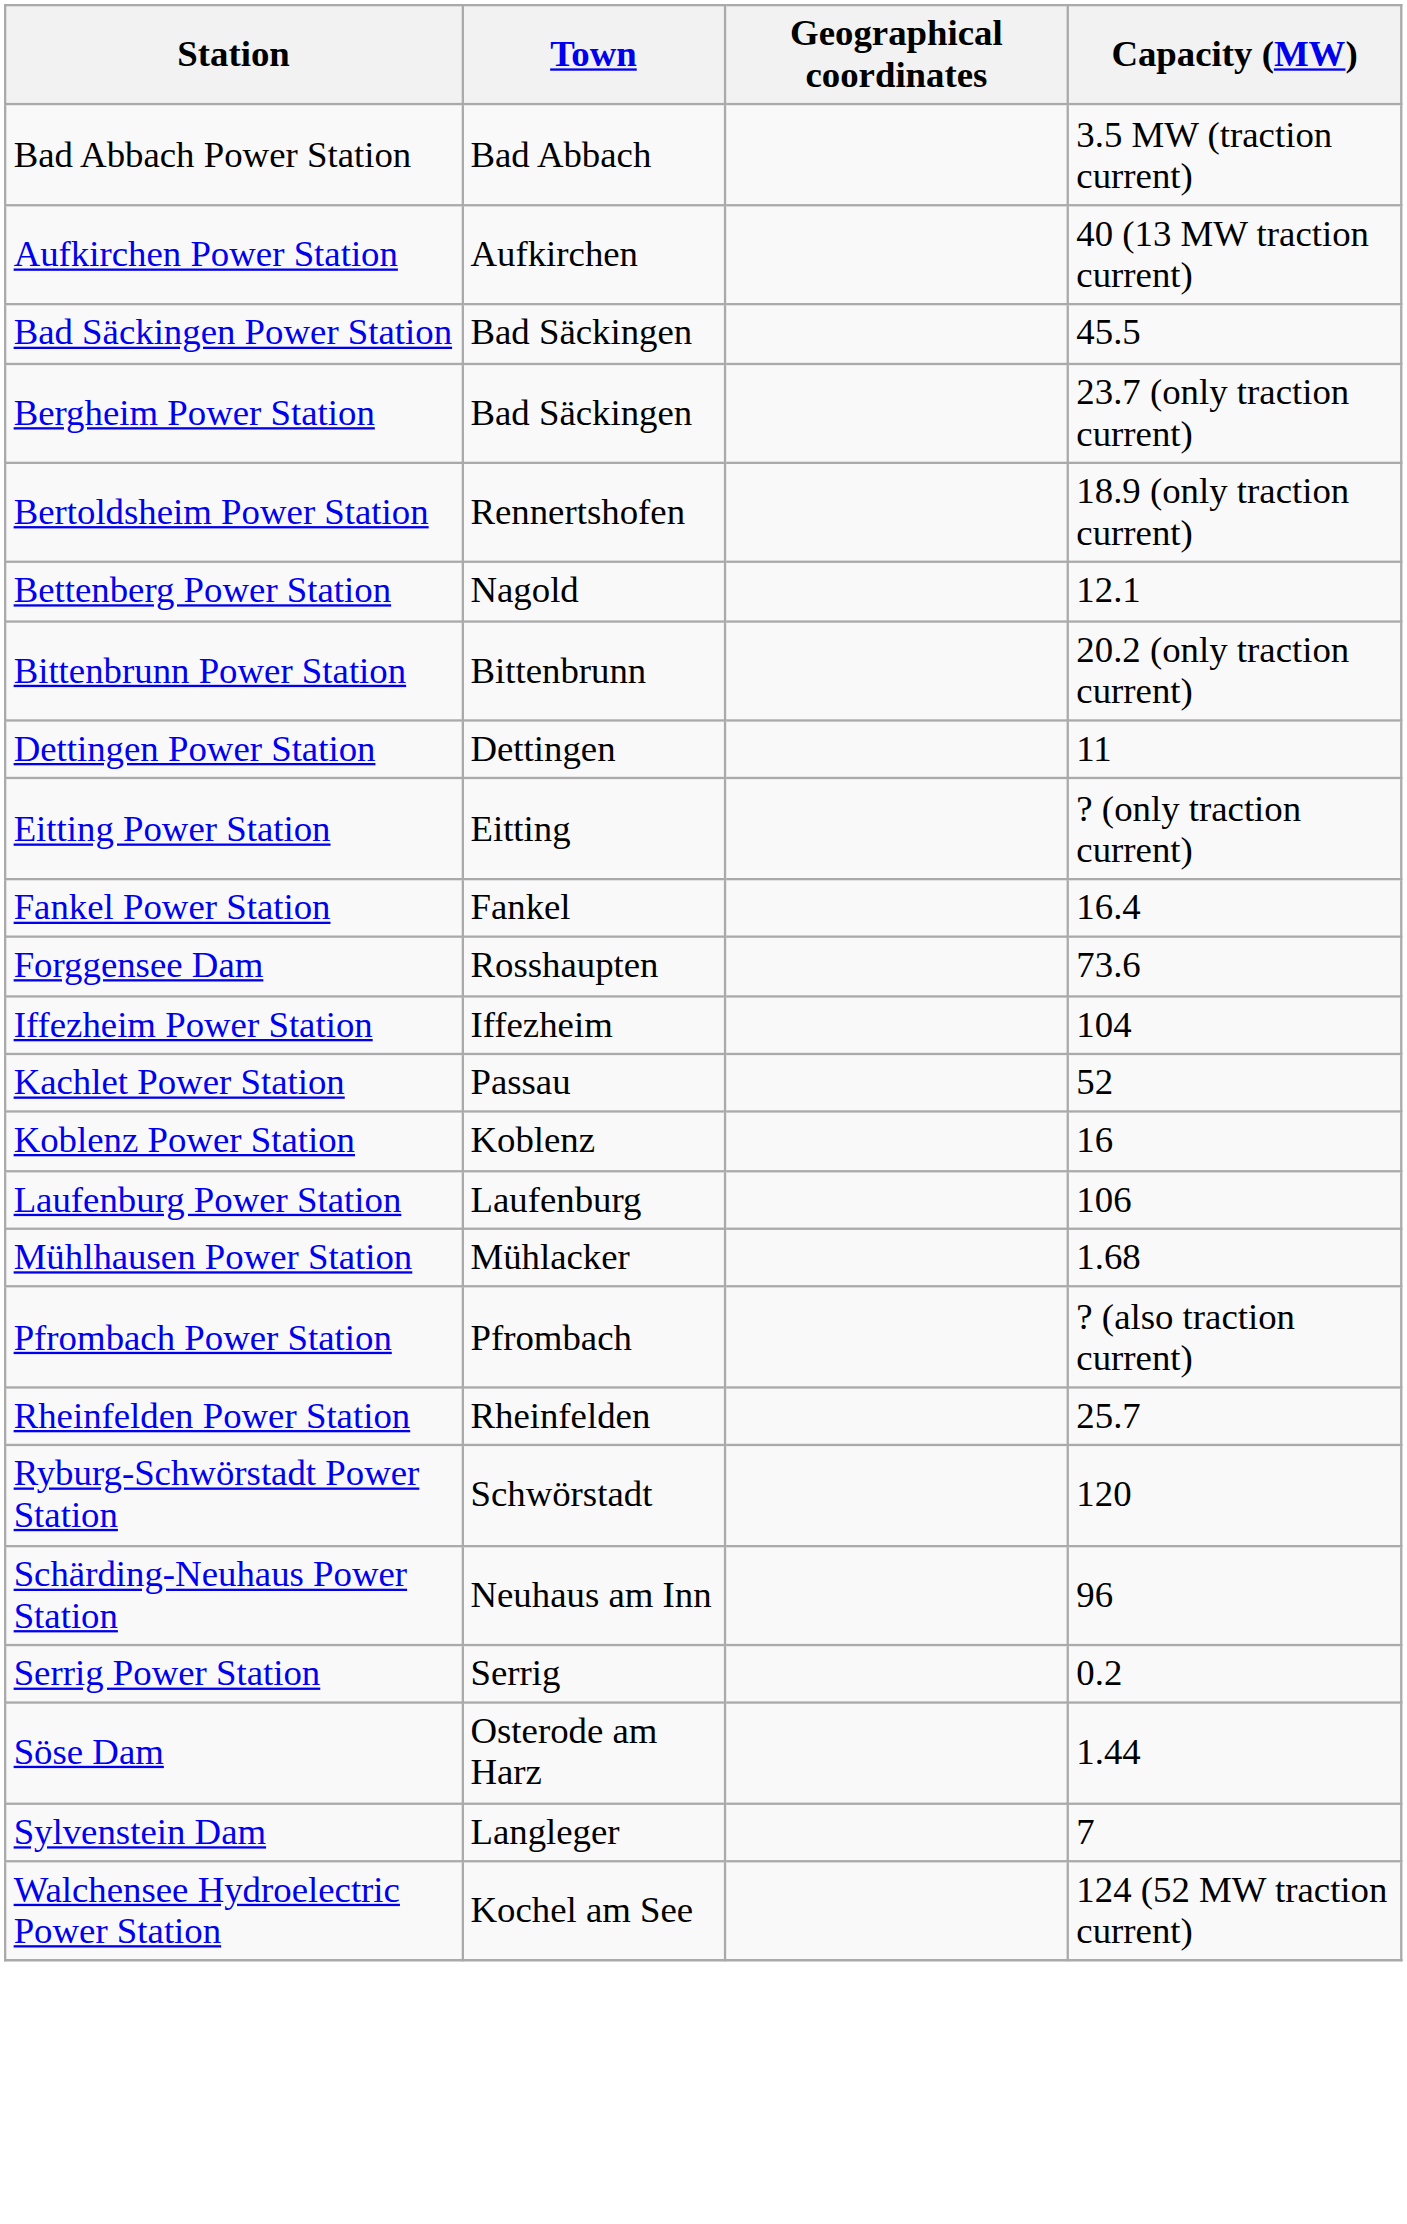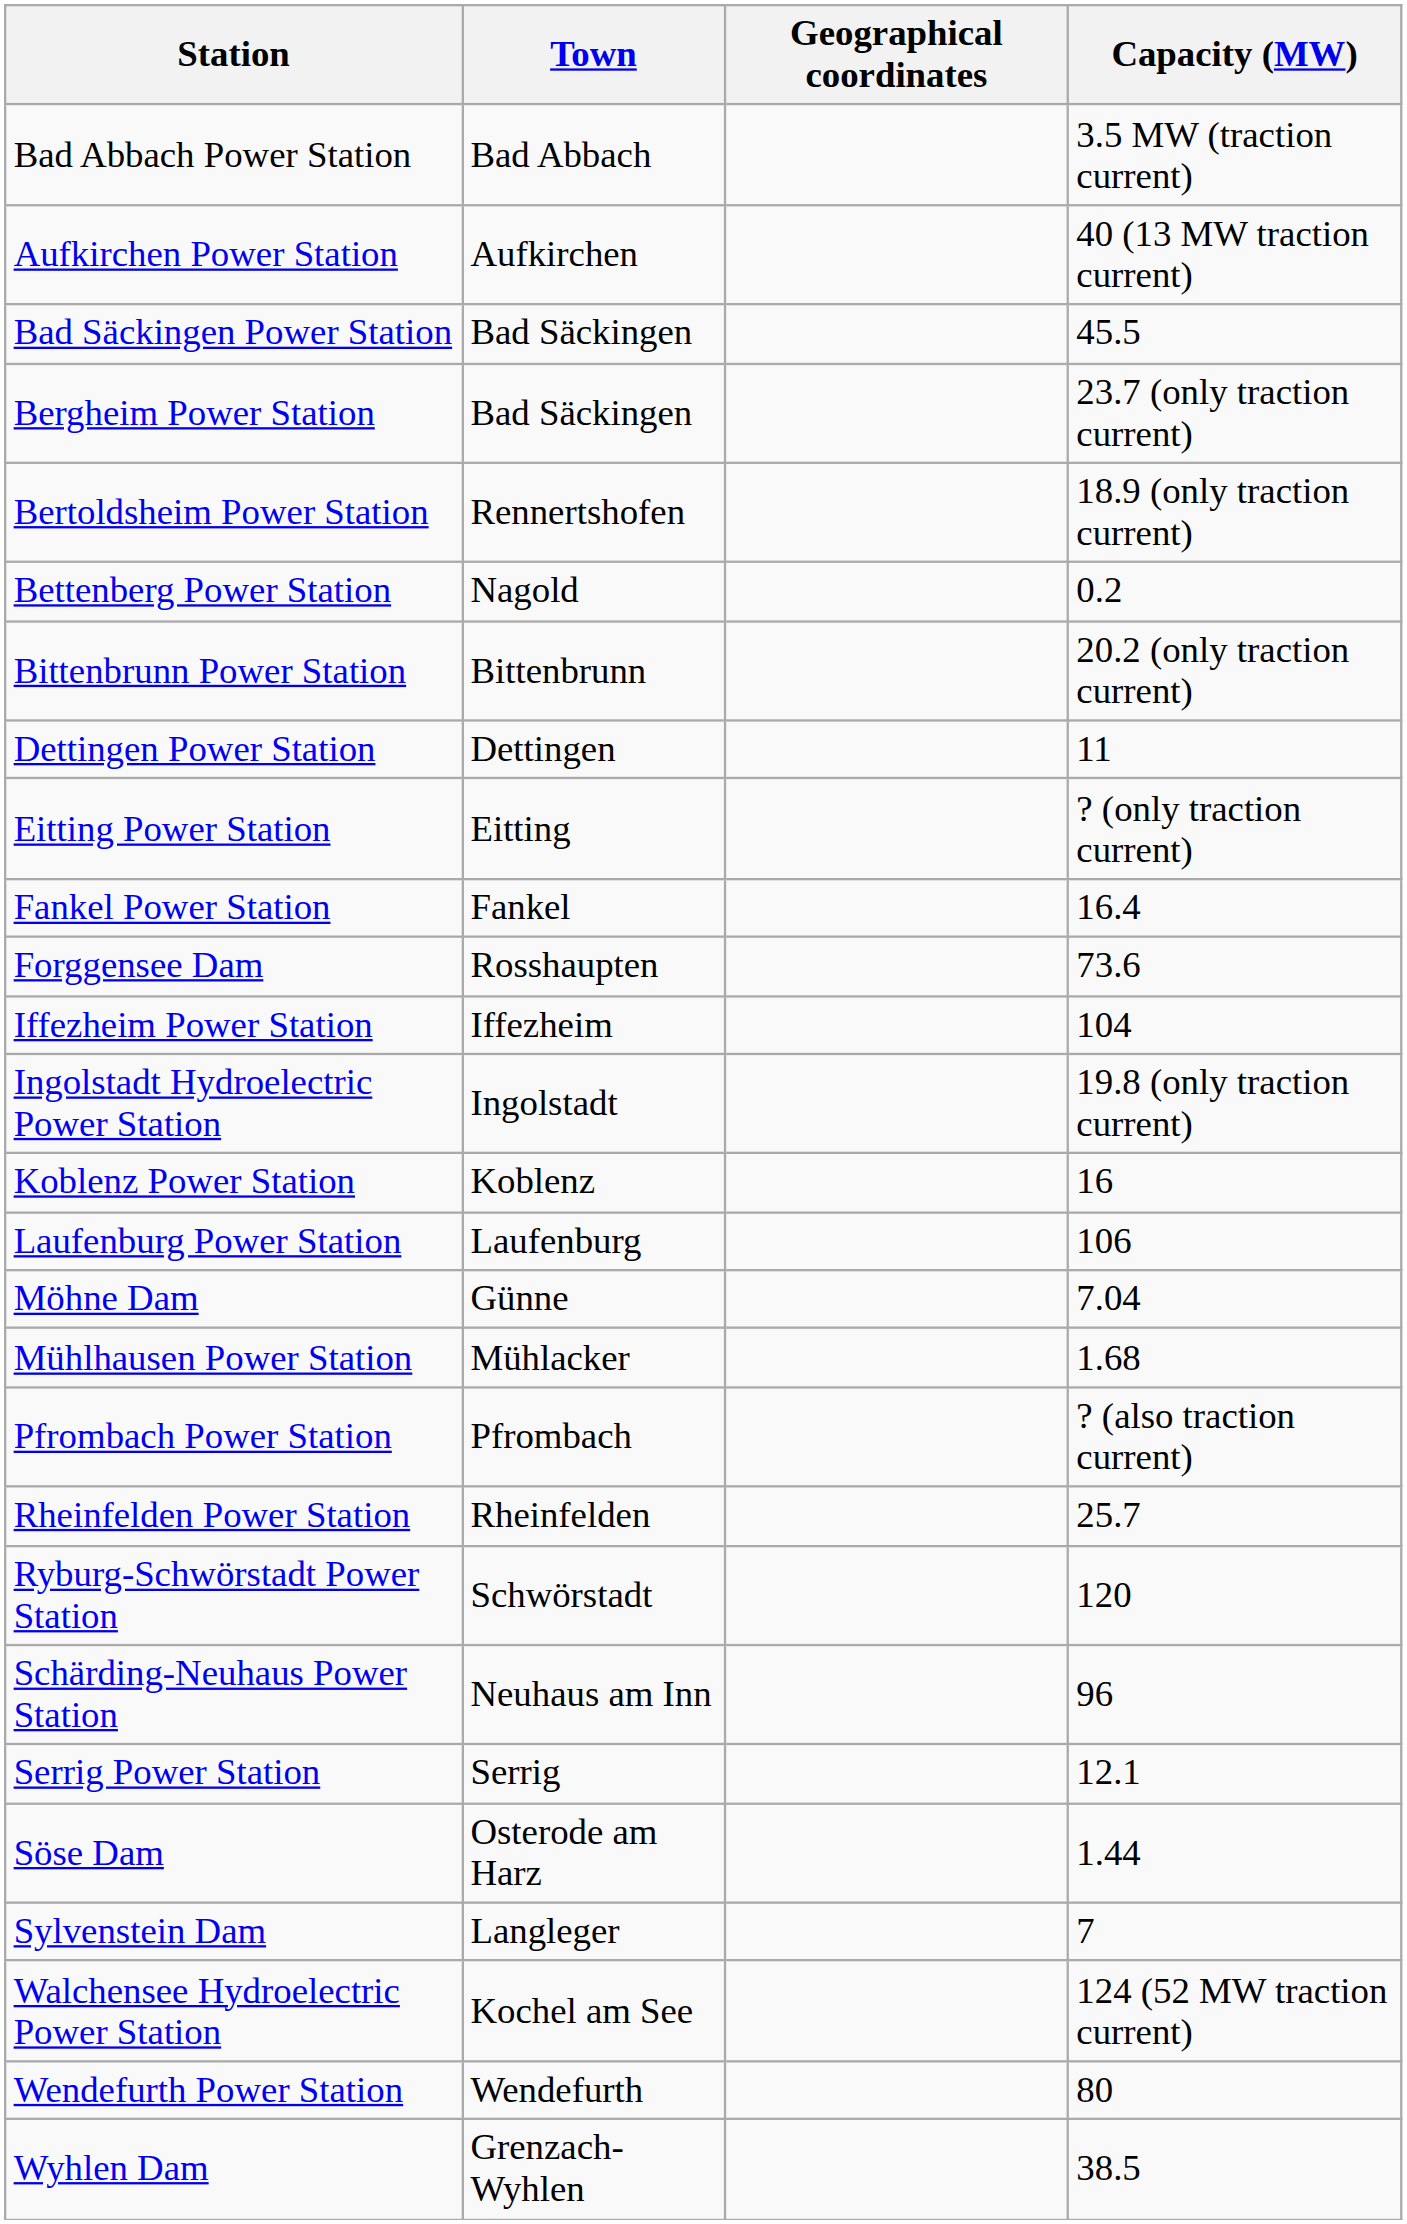 <table class="wikitable sortable">
 <tr>
 <th>Station</th>
 <th><a href='#'>Town</a></th>
 <th>Geographical coordinates</th>
 <th>Capacity (<a href='#'>MW</a>)</th>
 </tr>
 <tr>
 <td>Bad Abbach Power Station</td>
 <td>Bad Abbach</td>
 <td></td>
 <td>3.5 MW (traction current)</td>
 </tr>
 <tr>
 <td><a href='#'>Aufkirchen Power Station</a></td>
 <td>Aufkirchen</td>
 <td></td>
 <td>40 (13 MW traction current)</td>
 </tr>
 <tr>
 <td><a href='#'>Bad Säckingen Power Station</a></td>
 <td>Bad Säckingen</td>
 <td></td>
 <td>45.5</td>
 </tr>
 <tr>
 <td><a href='#'>Bergheim Power Station</a></td>
 <td>Bad Säckingen</td>
 <td></td>
 <td>23.7 (only traction current)</td>
 </tr>
 <tr>
 <td><a href='#'>Bertoldsheim Power Station</a></td>
 <td>Rennertshofen</td>
 <td></td>
 <td>18.9 (only traction current)</td>
 </tr>
 <tr>
 <td><a href='#'>Bettenberg Power Station</a></td>
 <td>Nagold</td>
 <td></td>
-<td>12.1</td>
+<td>0.2</td>
 </tr>
 <tr>
 <td><a href='#'>Bittenbrunn Power Station</a></td>
 <td>Bittenbrunn</td>
 <td></td>
 <td>20.2 (only traction current)</td>
 </tr>
 <tr>
 <td><a href='#'>Dettingen Power Station</a></td>
 <td>Dettingen</td>
 <td></td>
 <td>11</td>
 </tr>
 <tr>
 <td><a href='#'>Eitting Power Station</a></td>
 <td>Eitting</td>
 <td></td>
 <td>? (only traction current)</td>
 </tr>
 <tr>
 <td><a href='#'>Fankel Power Station</a></td>
 <td>Fankel</td>
 <td></td>
 <td>16.4</td>
 </tr>
 <tr>
 <td><a href='#'>Forggensee Dam</a></td>
 <td>Rosshaupten</td>
 <td></td>
 <td>73.6</td>
 </tr>
 <tr>
 <td><a href='#'>Iffezheim Power Station</a></td>
 <td>Iffezheim</td>
 <td></td>
 <td>104</td>
 </tr>
 <tr>
-<td><a href='#'>Kachlet Power Station</a></td>
-<td>Passau</td>
+<td><a href='#'>Ingolstadt Hydroelectric Power Station</a></td>
+<td>Ingolstadt</td>
 <td></td>
-<td>52</td>
+<td>19.8 (only traction current)</td>
 </tr>
 <tr>
 <td><a href='#'>Koblenz Power Station</a></td>
 <td>Koblenz</td>
 <td></td>
 <td>16</td>
 </tr>
 <tr>
 <td><a href='#'>Laufenburg Power Station</a></td>
 <td>Laufenburg</td>
 <td></td>
 <td>106</td>
+</tr>
+<tr>
+<td><a href='#'>Möhne Dam</a></td>
+<td>Günne</td>
+<td></td>
+<td>7.04</td>
 </tr>
 <tr>
 <td><a href='#'>Mühlhausen Power Station</a></td>
 <td>Mühlacker</td>
 <td></td>
 <td>1.68</td>
 </tr>
 <tr>
 <td><a href='#'>Pfrombach Power Station</a></td>
 <td>Pfrombach</td>
 <td></td>
 <td>? (also traction current)</td>
 </tr>
 <tr>
 <td><a href='#'>Rheinfelden Power Station</a></td>
 <td>Rheinfelden</td>
 <td></td>
 <td>25.7</td>
 </tr>
 <tr>
 <td><a href='#'>Ryburg-Schwörstadt Power Station</a></td>
 <td>Schwörstadt</td>
 <td></td>
 <td>120</td>
 </tr>
 <tr>
 <td><a href='#'>Schärding-Neuhaus Power Station</a></td>
 <td>Neuhaus am Inn</td>
 <td></td>
 <td>96</td>
 </tr>
 <tr>
 <td><a href='#'>Serrig Power Station</a></td>
 <td>Serrig</td>
 <td></td>
-<td>0.2</td>
+<td>12.1</td>
 </tr>
 <tr>
 <td><a href='#'>Söse Dam</a></td>
 <td>Osterode am Harz</td>
 <td></td>
 <td>1.44</td>
 </tr>
 <tr>
 <td><a href='#'>Sylvenstein Dam</a></td>
 <td>Langleger</td>
 <td></td>
 <td>7</td>
 </tr>
 <tr>
 <td><a href='#'>Walchensee Hydroelectric Power Station</a></td>
 <td>Kochel am See</td>
 <td></td>
 <td>124 (52 MW traction current)</td>
 </tr>
 <tr>
+<td><a href='#'>Wendefurth Power Station</a></td>
+<td>Wendefurth</td>
+<td></td>
+<td>80</td>
+</tr>
+<tr>
+<td><a href='#'>Wyhlen Dam</a></td>
+<td>Grenzach-Wyhlen</td>
+<td></td>
+<td>38.5</td>
+</tr>
+<tr>
 </tr>
 </table>
